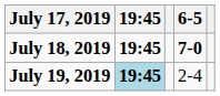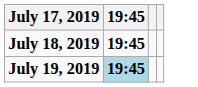 <table class="wikitable">
 <tr>
 <th><strong>July 17, 2019</strong></th>
 <th><strong>19:45</strong></th>
 <th></th>
-<th>6-5</th>
 <th></th>
 </tr>
 <tr>
 <td><strong>July 18, 2019</strong></td>
 <td><strong>19:45</strong></td>
 <td></td>
-<td><strong>7-0</strong></td>
 <td></td>
 </tr>
 <tr>
 <td><strong>July 19, 2019</strong></td>
 <td style="background: lightblue;"><strong>19:45</strong></td>
 <td></td>
-<td>2-4</td>
 <td></td>
 </tr>
 </table>
